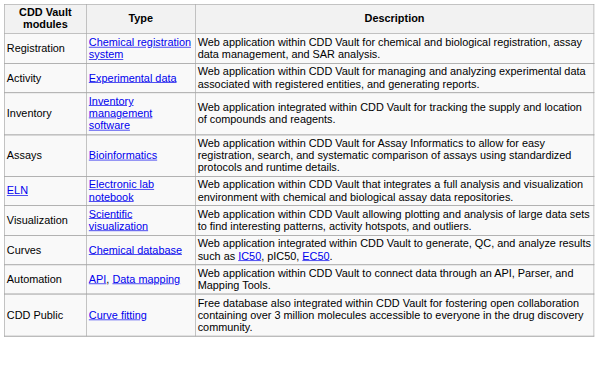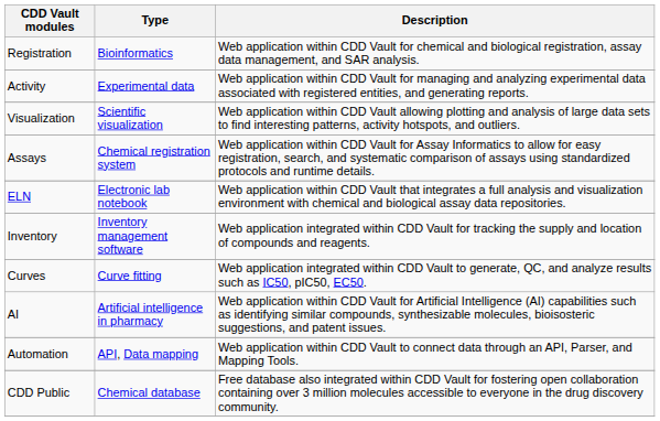 <table class="wikitable sortable">
 <tr>
 <th>CDD Vault modules</th>
 <th>Type</th>
 <th>Description</th>
 </tr>
 <tr>
 <td>Registration</td>
-<td><a href='#'>Chemical registration system</a></td>
+<td><a href='#'>Bioinformatics</a></td>
 <td>Web application within CDD Vault for chemical and biological registration, assay data management, and SAR analysis.</td>
 </tr>
 <tr>
 </tr>
 <tr>
 <td>Activity</td>
 <td><a href='#'>Experimental data</a></td>
 <td>Web application within CDD Vault for managing and analyzing experimental data associated with registered entities, and generating reports.</td>
 </tr>
 <tr>
 </tr>
 <tr>
-<td>Inventory</td>
-<td><a href='#'>Inventory management software</a></td>
-<td>Web application integrated within CDD Vault for tracking the supply and location of compounds and reagents.</td>
+<td>Visualization</td>
+<td><a href='#'>Scientific visualization</a></td>
+<td>Web application within CDD Vault allowing plotting and analysis of large data sets to find interesting patterns, activity hotspots, and outliers.</td>
 </tr>
 <tr>
 </tr>
 <tr>
 <td>Assays</td>
-<td><a href='#'>Bioinformatics</a></td>
+<td><a href='#'>Chemical registration system</a></td>
 <td>Web application within CDD Vault for Assay Informatics to allow for easy registration, search, and systematic comparison of assays using standardized protocols and runtime details.</td>
 </tr>
 <tr>
 </tr>
 <tr>
 <td><a href='#'>ELN</a></td>
 <td><a href='#'>Electronic lab notebook</a></td>
 <td>Web application within CDD Vault that integrates a full analysis and visualization environment with chemical and biological assay data repositories.</td>
 </tr>
 <tr>
 </tr>
 <tr>
-<td>Visualization</td>
-<td><a href='#'>Scientific visualization</a></td>
-<td>Web application within CDD Vault allowing plotting and analysis of large data sets to find interesting patterns, activity hotspots, and outliers.</td>
+<td>Inventory</td>
+<td><a href='#'>Inventory management software</a></td>
+<td>Web application integrated within CDD Vault for tracking the supply and location of compounds and reagents.</td>
 </tr>
 <tr>
 </tr>
 <tr>
 <td>Curves</td>
-<td><a href='#'>Chemical database</a></td>
+<td><a href='#'>Curve fitting</a></td>
 <td>Web application integrated within CDD Vault to generate, QC, and analyze results such as <a href='#'>IC50</a>, pIC50, <a href='#'>EC50</a>.</td>
+</tr>
+<tr>
+<td>AI</td>
+<td><a href='#'>Artificial intelligence in pharmacy</a></td>
+<td>Web application within CDD Vault for Artificial Intelligence (AI) capabilities such as identifying similar compounds, synthesizable molecules, bioisosteric suggestions, and patent issues.</td>
 </tr>
 <tr>
 </tr>
 <tr>
 <td>Automation </td>
 <td><a href='#'>API</a>, <a href='#'>Data mapping</a></td>
 <td>Web application within CDD Vault to connect data through an API, Parser, and Mapping Tools.</td>
 </tr>
 <tr>
 </tr>
 <tr>
 <td>CDD Public</td>
-<td><a href='#'>Curve fitting</a></td>
+<td><a href='#'>Chemical database</a></td>
 <td>Free database also integrated within CDD Vault for fostering open collaboration containing over 3 million molecules accessible to everyone in the drug discovery community.</td>
 </tr>
 <tr>
 </tr>
 </table>
